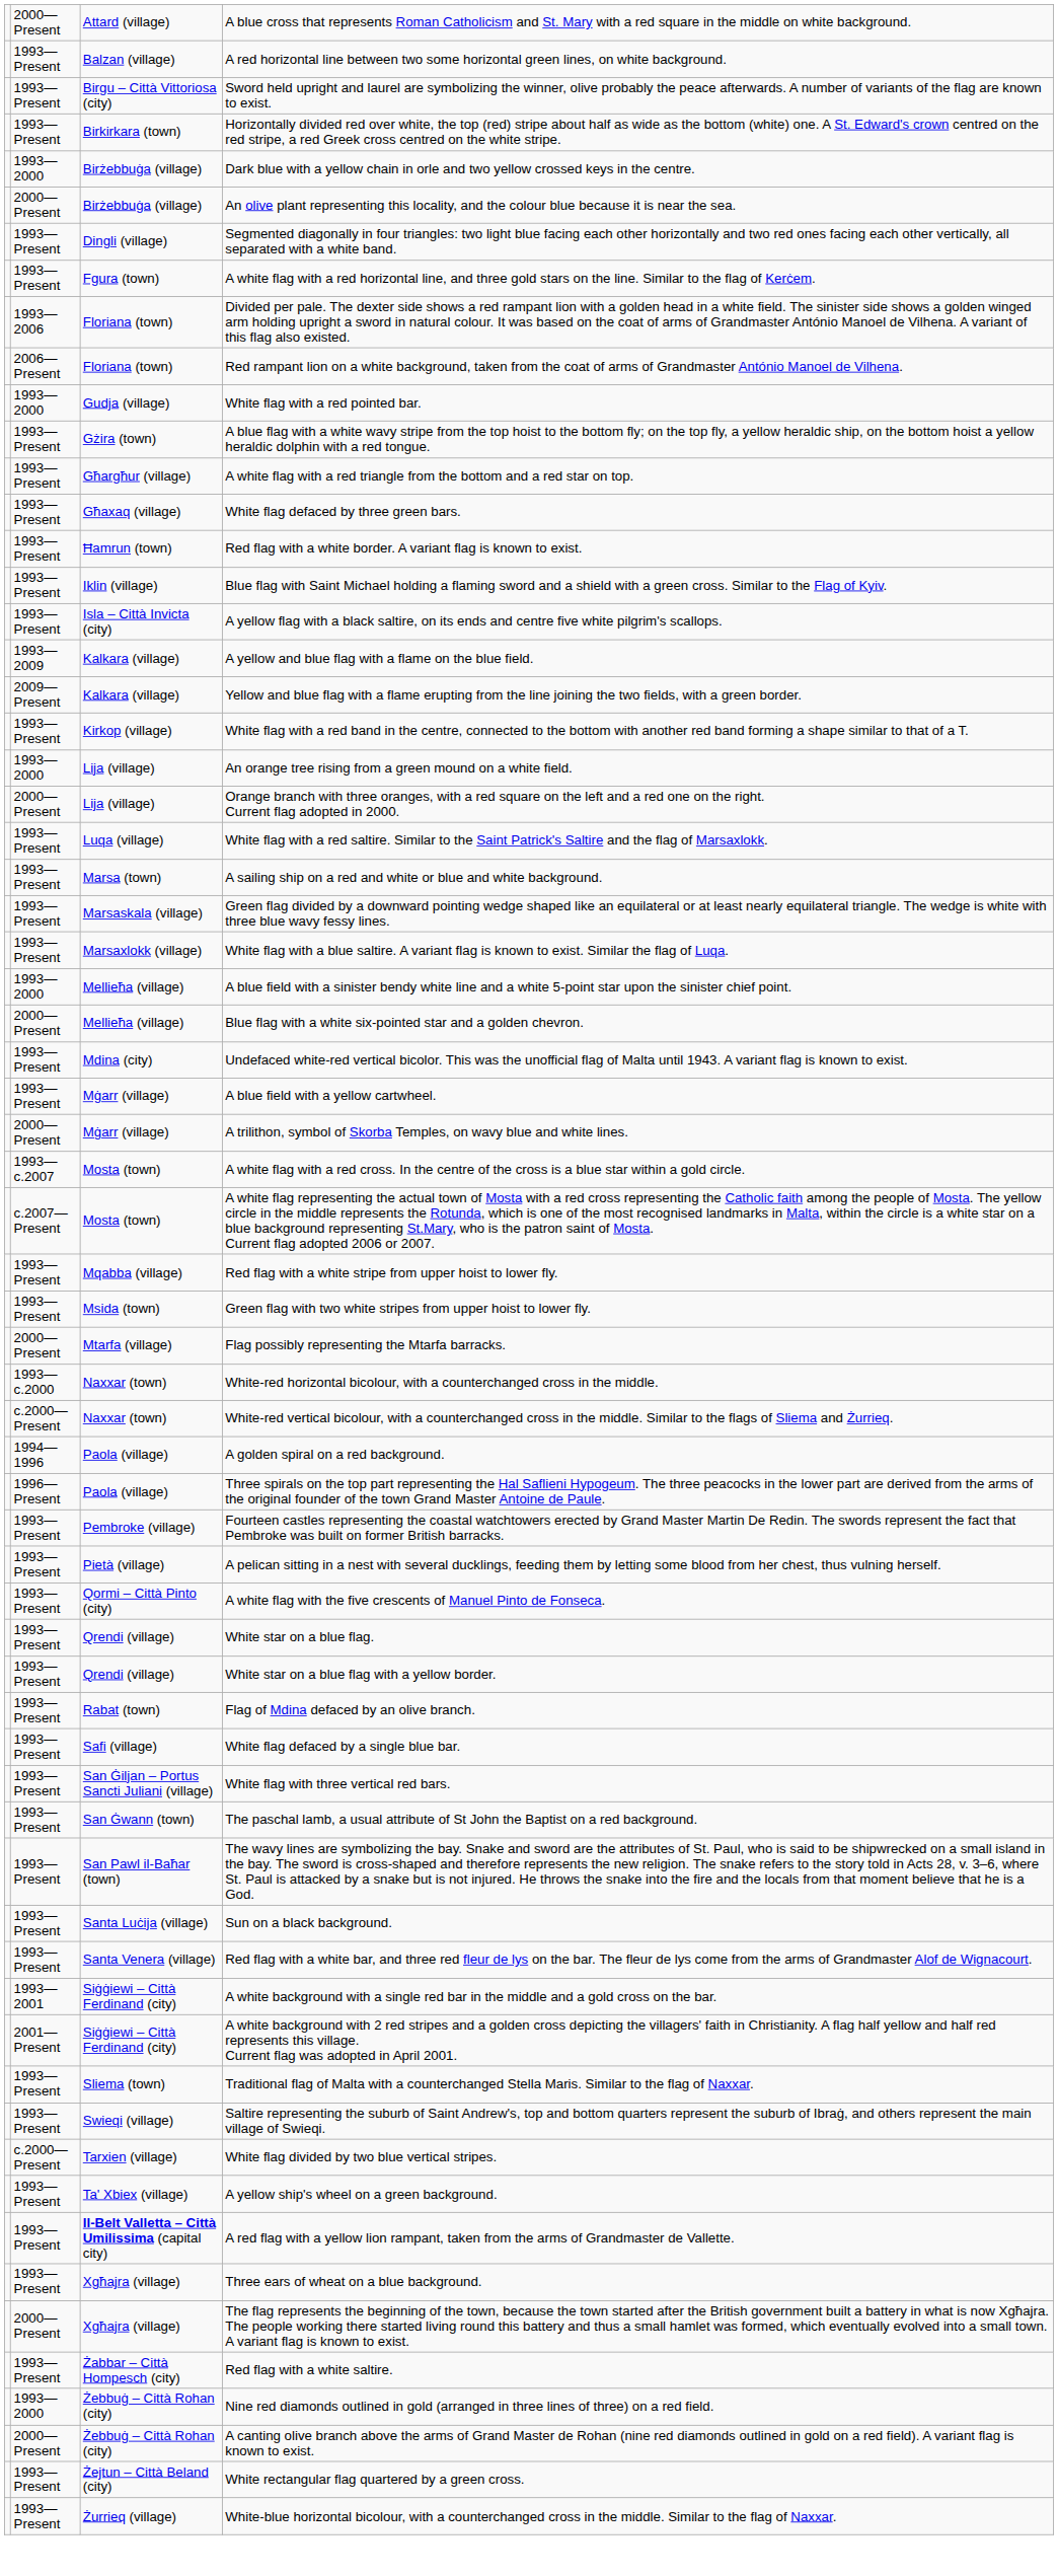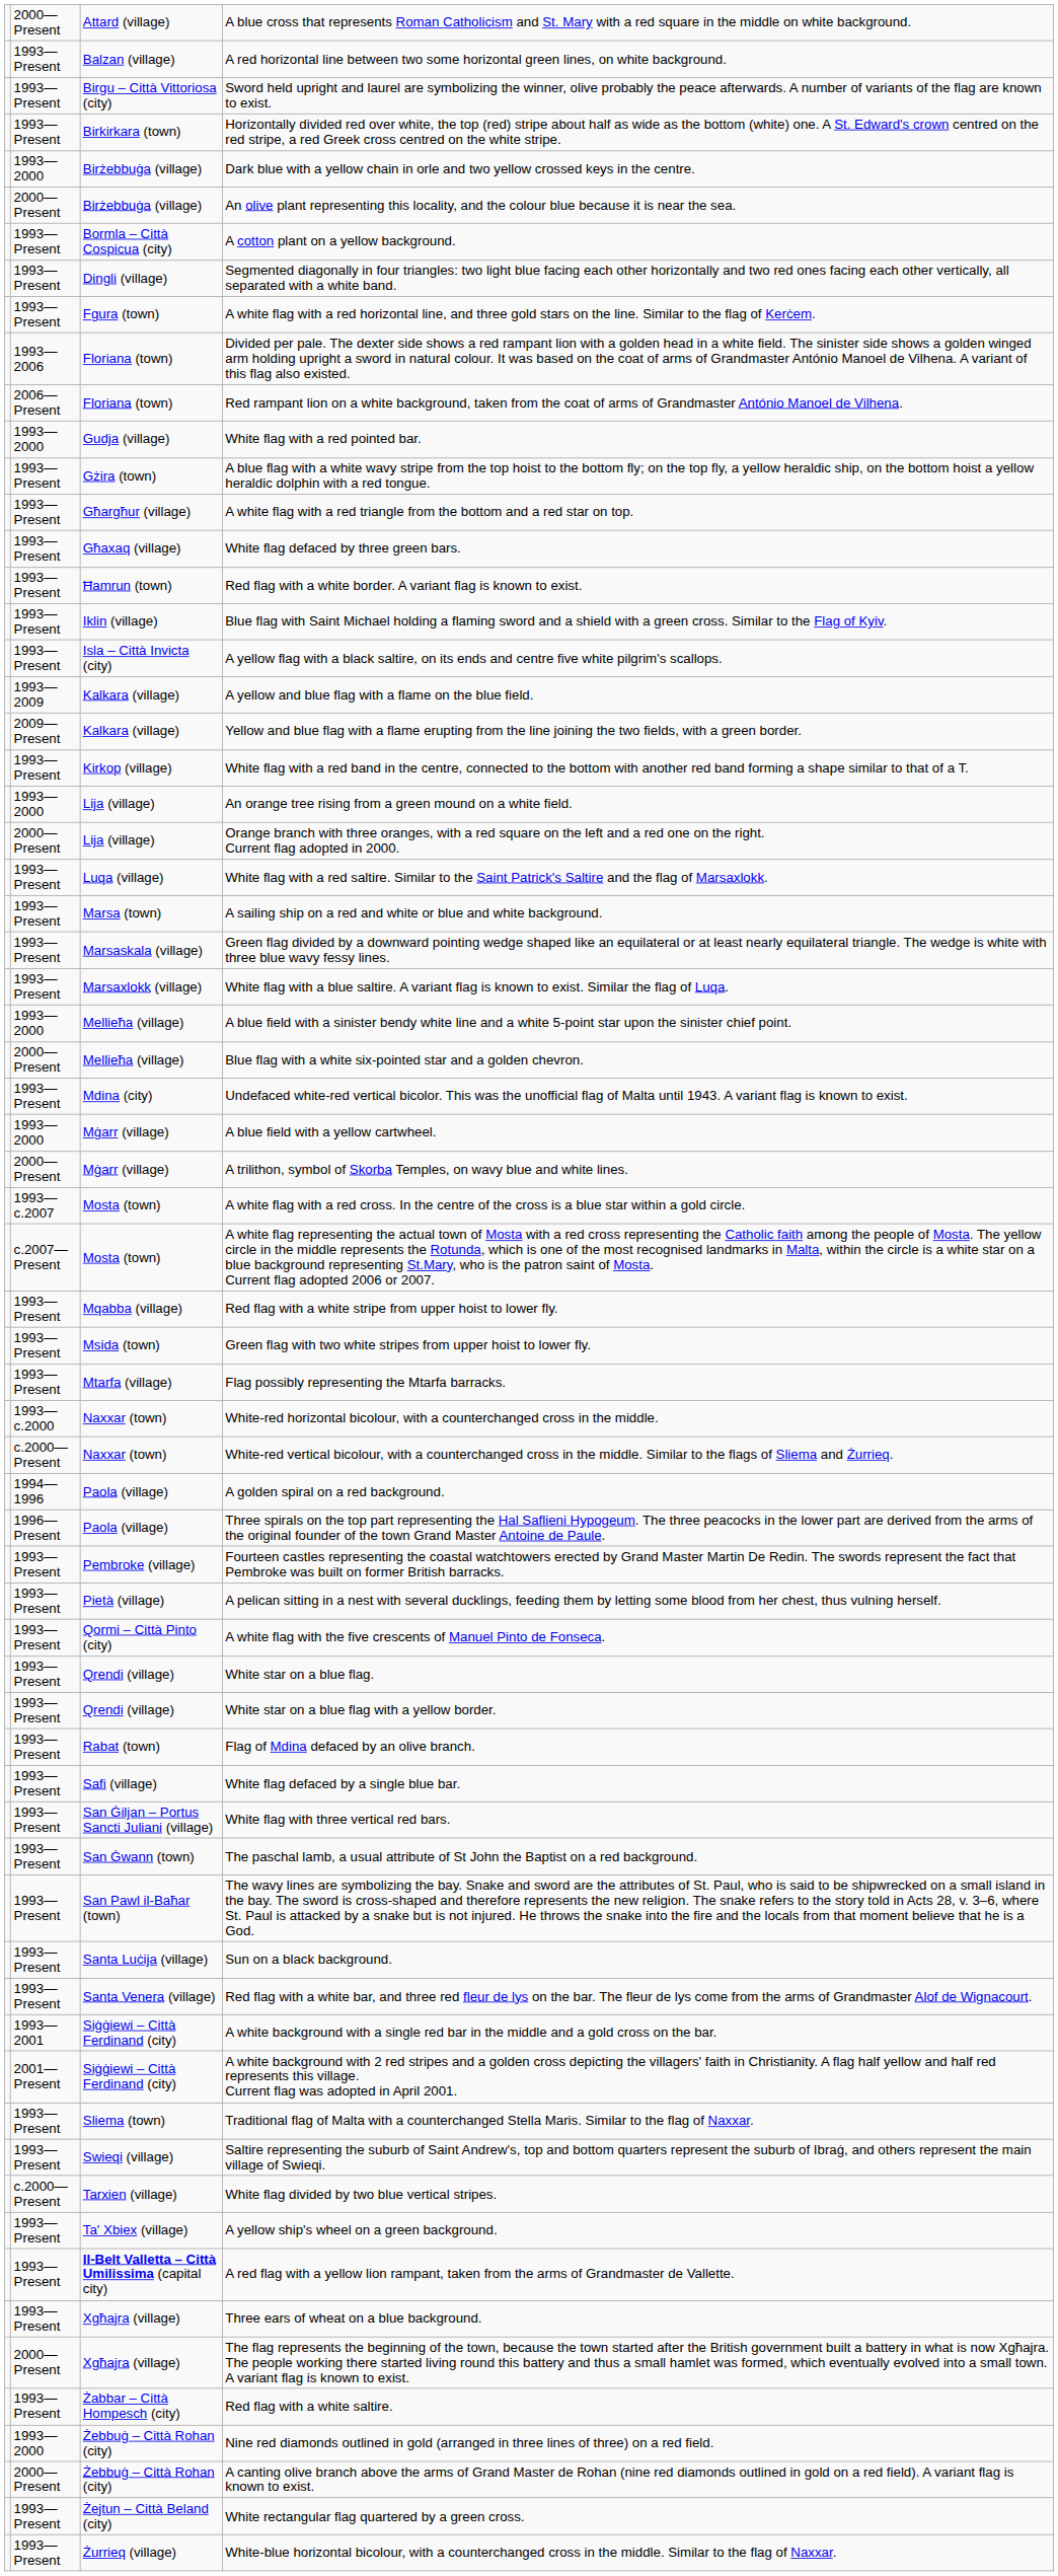 <table class="wikitable">
 <tr>
 <td></td>
 <td>2000—Present</td>
 <td><a href='#'>Attard</a>  (village)</td>
 <td>A blue cross that represents <a href='#'>Roman Catholicism</a> and <a href='#'>St. Mary</a> with a red square in the middle on white background.</td>
 </tr>
 <tr>
 <td></td>
 <td>1993—Present</td>
 <td><a href='#'>Balzan</a> (village)</td>
 <td>A red horizontal line between two some horizontal green lines, on white background.</td>
 </tr>
 <tr>
 <td></td>
 <td>1993—Present</td>
 <td><a href='#'>Birgu – Città Vittoriosa</a> (city)</td>
 <td>Sword held upright and laurel are symbolizing the winner, olive probably the peace afterwards. A number of variants of the flag are known to exist.</td>
 </tr>
 <tr>
 <td></td>
 <td>1993—Present</td>
 <td><a href='#'>Birkirkara</a> (town)</td>
 <td>Horizontally divided red over white, the top (red) stripe about half as wide as the bottom (white) one. A <a href='#'>St. Edward's crown</a> centred on the red stripe, a red Greek cross centred on the white stripe.</td>
 </tr>
 <tr>
 <td></td>
 <td>1993—2000</td>
 <td><a href='#'>Birżebbuġa</a> (village)</td>
 <td>Dark blue with a yellow chain in orle and two yellow crossed keys in the centre.</td>
 </tr>
 <tr>
 <td></td>
 <td>2000—Present</td>
 <td><a href='#'>Birżebbuġa</a> (village)</td>
 <td>An <a href='#'>olive</a> plant representing this locality, and the colour blue because it is near the sea.</td>
+</tr>
+<tr>
+<td></td>
+<td>1993—Present</td>
+<td><a href='#'>Bormla – Città Cospicua</a> (city)</td>
+<td>A <a href='#'>cotton</a> plant on a yellow background.</td>
 </tr>
 <tr>
 <td></td>
 <td>1993—Present</td>
 <td><a href='#'>Dingli</a> (village)</td>
 <td>Segmented diagonally in four triangles: two light blue facing each other horizontally and two red ones facing each other vertically, all separated with a white band.</td>
 </tr>
 <tr>
 <td></td>
 <td>1993—Present</td>
 <td><a href='#'>Fgura</a> (town)</td>
 <td>A white flag with a red horizontal line, and three gold stars on the line. Similar to the flag of <a href='#'>Kerċem</a>.</td>
 </tr>
 <tr>
 <td></td>
 <td>1993—2006</td>
 <td><a href='#'>Floriana</a> (town)</td>
 <td>Divided per pale. The dexter side shows a red rampant lion with a golden head in a white field. The sinister side shows a golden winged arm holding upright a sword in natural colour. It was based on the coat of arms of  Grandmaster António Manoel de Vilhena. A variant of this flag also existed.</td>
 </tr>
 <tr>
 <td></td>
 <td>2006—Present</td>
 <td><a href='#'>Floriana</a> (town)</td>
 <td>Red rampant lion on a white background, taken from the coat of arms of Grandmaster <a href='#'>António Manoel de Vilhena</a>.</td>
 </tr>
 <tr>
 <td></td>
 <td>1993—2000</td>
 <td><a href='#'>Gudja</a> (village)</td>
 <td>White flag with a red pointed bar.</td>
 </tr>
 <tr>
 <td></td>
 <td>1993—Present</td>
 <td><a href='#'>Gżira</a> (town)</td>
 <td>A blue flag with a white wavy stripe from the top hoist to the bottom fly; on the top fly, a yellow heraldic ship, on the bottom hoist a yellow heraldic dolphin with a red tongue.</td>
 </tr>
 <tr>
 <td></td>
 <td>1993—Present</td>
 <td><a href='#'>Għargħur</a> (village)</td>
 <td>A white flag with a red triangle from the bottom and a red star on top.</td>
 </tr>
 <tr>
 <td></td>
 <td>1993—Present</td>
 <td><a href='#'>Għaxaq</a> (village)</td>
 <td>White flag defaced by three green bars.</td>
 </tr>
 <tr>
 <td></td>
 <td>1993—Present</td>
 <td><a href='#'>Ħamrun</a> (town)</td>
 <td>Red flag with a white border. A variant flag is known to exist.</td>
 </tr>
 <tr>
 <td></td>
 <td>1993—Present</td>
 <td><a href='#'>Iklin</a> (village)</td>
 <td>Blue flag with Saint Michael holding a flaming sword and a shield with a green cross. Similar to the <a href='#'>Flag of Kyiv</a>.</td>
 </tr>
 <tr>
 <td></td>
 <td>1993—Present</td>
 <td><a href='#'>Isla – Città Invicta</a> (city)</td>
 <td>A yellow flag with a black saltire, on its ends and centre five white pilgrim's scallops.</td>
 </tr>
 <tr>
 <td></td>
 <td>1993—2009</td>
 <td><a href='#'>Kalkara</a> (village)</td>
 <td>A yellow and blue flag with a flame on the blue field.</td>
 </tr>
 <tr>
 <td></td>
 <td>2009—Present</td>
 <td><a href='#'>Kalkara</a> (village)</td>
 <td>Yellow and blue flag with a flame erupting from the line joining the two fields, with a green border.</td>
 </tr>
 <tr>
 <td></td>
 <td>1993—Present</td>
 <td><a href='#'>Kirkop</a> (village)</td>
 <td>White flag with a red band in the centre, connected to the bottom with another red band forming a shape similar to that of a T.</td>
 </tr>
 <tr>
 <td></td>
 <td>1993—2000</td>
 <td><a href='#'>Lija</a> (village)</td>
 <td>An orange tree rising from a green mound on a white field.</td>
 </tr>
 <tr>
 <td></td>
 <td>2000—Present</td>
 <td><a href='#'>Lija</a> (village)</td>
 <td>Orange branch with three oranges, with a red square on the left and a red one on the right.<br>Current flag adopted in 2000.</td>
 </tr>
 <tr>
 <td></td>
 <td>1993—Present</td>
 <td><a href='#'>Luqa</a> (village)</td>
 <td>White flag with a red saltire. Similar to the <a href='#'>Saint Patrick's Saltire</a> and the flag of <a href='#'>Marsaxlokk</a>.</td>
 </tr>
 <tr>
 <td></td>
 <td>1993—Present</td>
 <td><a href='#'>Marsa</a> (town)</td>
 <td>A sailing ship on a red and white or blue and white background.</td>
 </tr>
 <tr>
 <td></td>
 <td>1993—Present</td>
 <td><a href='#'>Marsaskala</a> (village)</td>
 <td>Green flag divided by a downward pointing wedge shaped like an equilateral or at least nearly equilateral triangle. The wedge is white with three blue wavy fessy lines.</td>
 </tr>
 <tr>
 <td></td>
 <td>1993—Present</td>
 <td><a href='#'>Marsaxlokk</a> (village)</td>
 <td>White flag with a blue saltire. A variant flag is known to exist. Similar the flag of <a href='#'>Luqa</a>.</td>
 </tr>
 <tr>
 <td></td>
 <td>1993—2000</td>
 <td><a href='#'>Mellieħa</a> (village)</td>
 <td>A blue field with a sinister bendy white line and a white 5-point star upon the sinister chief point.</td>
 </tr>
 <tr>
 <td></td>
 <td>2000—Present</td>
 <td><a href='#'>Mellieħa</a> (village)</td>
 <td>Blue flag with a white six-pointed star and a golden chevron.</td>
 </tr>
 <tr>
 <td></td>
 <td>1993—Present</td>
 <td><a href='#'>Mdina</a> (city)</td>
 <td>Undefaced white-red vertical bicolor. This was the unofficial flag of Malta until 1943. A variant flag is known to exist.</td>
 </tr>
 <tr>
 <td></td>
-<td>1993—Present</td>
+<td>1993—2000</td>
 <td><a href='#'>Mġarr</a> (village)</td>
 <td>A blue field with a yellow cartwheel.</td>
 </tr>
 <tr>
 <td></td>
 <td>2000—Present</td>
 <td><a href='#'>Mġarr</a> (village)</td>
 <td>A trilithon, symbol of <a href='#'>Skorba</a> Temples, on wavy blue and white lines.</td>
 </tr>
 <tr>
 <td></td>
 <td>1993—c.2007</td>
 <td><a href='#'>Mosta</a> (town)</td>
 <td>A white flag with a red cross. In the centre of the cross is a blue star within a gold circle.</td>
 </tr>
 <tr>
 <td></td>
 <td>c.2007—Present</td>
 <td><a href='#'>Mosta</a> (town)</td>
 <td>A white flag representing the actual town of <a href='#'>Mosta</a> with a red cross representing the <a href='#'>Catholic faith</a> among the people of <a href='#'>Mosta</a>. The yellow circle in the middle represents the <a href='#'>Rotunda</a>, which is one of the most recognised landmarks in <a href='#'>Malta</a>, within the circle is a white star on a blue background representing <a href='#'>St.Mary</a>, who is the patron saint of <a href='#'>Mosta</a>.<br>Current flag adopted 2006 or 2007.</td>
 </tr>
 <tr>
 <td></td>
 <td>1993—Present</td>
 <td><a href='#'>Mqabba</a> (village)</td>
 <td>Red flag with a white stripe from upper hoist to lower fly.</td>
 </tr>
 <tr>
 <td></td>
 <td>1993—Present</td>
 <td><a href='#'>Msida</a> (town)</td>
 <td>Green flag with two white stripes from upper hoist to lower fly.</td>
 </tr>
 <tr>
 <td></td>
-<td>2000—Present</td>
+<td>1993—Present</td>
 <td><a href='#'>Mtarfa</a> (village)</td>
 <td>Flag possibly representing the Mtarfa barracks.</td>
 </tr>
 <tr>
 <td></td>
 <td>1993—c.2000</td>
 <td><a href='#'>Naxxar</a> (town)</td>
 <td>White-red horizontal bicolour, with a counterchanged cross in the middle.</td>
 </tr>
 <tr>
 <td></td>
 <td>c.2000—Present</td>
 <td><a href='#'>Naxxar</a> (town)</td>
 <td>White-red vertical bicolour, with a counterchanged cross in the middle. Similar to the flags of <a href='#'>Sliema</a> and <a href='#'>Żurrieq</a>.</td>
 </tr>
 <tr>
 <td></td>
 <td>1994—1996</td>
 <td><a href='#'>Paola</a> (village)</td>
 <td>A golden spiral on a red background.</td>
 </tr>
 <tr>
 <td></td>
 <td>1996—Present</td>
 <td><a href='#'>Paola</a> (village)</td>
 <td>Three spirals on the top part representing the <a href='#'>Hal Saflieni Hypogeum</a>. The three peacocks in the lower part are derived from the arms of the original founder of the town Grand Master <a href='#'>Antoine de Paule</a>.</td>
 </tr>
 <tr>
 <td></td>
 <td>1993—Present</td>
 <td><a href='#'>Pembroke</a> (village)</td>
 <td>Fourteen castles representing the coastal watchtowers erected by Grand Master Martin De Redin. The swords represent the fact that Pembroke was built on former British barracks.</td>
 </tr>
 <tr>
 <td></td>
 <td>1993—Present</td>
 <td><a href='#'>Pietà</a> (village)</td>
 <td>A pelican sitting in a nest with several ducklings, feeding them by letting some blood from her chest, thus vulning herself.</td>
 </tr>
 <tr>
 <td></td>
 <td>1993—Present</td>
 <td><a href='#'>Qormi – Città Pinto</a> (city)</td>
 <td>A white flag with the five crescents of <a href='#'>Manuel Pinto de Fonseca</a>.</td>
 </tr>
 <tr>
 <td></td>
 <td>1993—Present</td>
 <td><a href='#'>Qrendi</a> (village)</td>
 <td>White star on a blue flag.</td>
 </tr>
 <tr>
 <td></td>
 <td>1993—Present</td>
 <td><a href='#'>Qrendi</a> (village)</td>
 <td>White star on a blue flag with a yellow border.</td>
 </tr>
 <tr>
 <td></td>
 <td>1993—Present</td>
 <td><a href='#'>Rabat</a> (town)</td>
 <td>Flag of <a href='#'>Mdina</a> defaced by an olive branch.</td>
 </tr>
 <tr>
 <td></td>
 <td>1993—Present</td>
 <td><a href='#'>Safi</a> (village)</td>
 <td>White flag defaced by a single blue bar.</td>
 </tr>
 <tr>
 <td></td>
 <td>1993—Present</td>
 <td><a href='#'>San Ġiljan – Portus Sancti Juliani</a> (village)</td>
 <td>White flag with three vertical red bars.</td>
 </tr>
 <tr>
 <td></td>
 <td>1993—Present</td>
 <td><a href='#'>San Ġwann</a> (town)</td>
 <td>The paschal lamb, a usual attribute of St John the Baptist on a red background.</td>
 </tr>
 <tr>
 <td></td>
 <td>1993—Present</td>
 <td><a href='#'>San Pawl il-Baħar</a> (town)</td>
 <td>The wavy lines are symbolizing the bay. Snake and sword are the attributes of St. Paul, who is said to be shipwrecked on a small island in the bay. The sword is cross-shaped and therefore represents the new religion. The snake refers to the story told in Acts 28, v. 3–6, where St. Paul is attacked by a snake but is not injured. He throws the snake into the fire and the locals from that moment believe that he is a God.</td>
 </tr>
 <tr>
 <td></td>
 <td>1993—Present</td>
 <td><a href='#'>Santa Luċija</a> (village)</td>
 <td>Sun on a black background.</td>
 </tr>
 <tr>
 <td></td>
 <td>1993—Present</td>
 <td><a href='#'>Santa Venera</a> (village)</td>
 <td>Red flag with a white bar, and three red <a href='#'>fleur de lys</a> on the bar. The fleur de lys come from the arms of Grandmaster <a href='#'>Alof de Wignacourt</a>.</td>
 </tr>
 <tr>
 <td></td>
 <td>1993—2001</td>
 <td><a href='#'>Siġġiewi – Città Ferdinand</a> (city)</td>
 <td>A white background with a single red bar in the middle and a gold cross on the bar.</td>
 </tr>
 <tr>
 <td></td>
 <td>2001—Present</td>
 <td><a href='#'>Siġġiewi – Città Ferdinand</a> (city)</td>
 <td>A white background with 2 red stripes and a golden cross depicting the villagers' faith in Christianity. A flag half yellow and half red represents this village.<br>Current flag was adopted in April 2001.</td>
 </tr>
 <tr>
 <td></td>
 <td>1993—Present</td>
 <td><a href='#'>Sliema</a> (town)</td>
 <td>Traditional flag of Malta with a counterchanged Stella Maris. Similar to the flag of <a href='#'>Naxxar</a>.</td>
 </tr>
 <tr>
 <td></td>
 <td>1993—Present</td>
 <td><a href='#'>Swieqi</a> (village)</td>
 <td>Saltire representing the suburb of Saint Andrew's, top and bottom quarters represent the suburb of Ibraġ, and others represent the main village of Swieqi.</td>
 </tr>
 <tr>
 <td></td>
 <td>c.2000—Present</td>
 <td><a href='#'>Tarxien</a> (village)</td>
 <td>White flag divided by two blue vertical stripes.</td>
 </tr>
 <tr>
 <td></td>
 <td>1993—Present</td>
 <td><a href='#'>Ta' Xbiex</a> (village)</td>
 <td>A yellow ship's wheel on a green background.</td>
 </tr>
 <tr>
 <td></td>
 <td>1993—Present</td>
 <td><strong><a href='#'>Il-Belt Valletta – Città Umilissima</a></strong> (capital city)</td>
 <td>A red flag with a yellow lion rampant, taken from the arms of Grandmaster de Vallette.</td>
 </tr>
 <tr>
 <td></td>
 <td>1993—Present</td>
 <td><a href='#'>Xgħajra</a> (village)</td>
 <td>Three ears of wheat on a blue background.</td>
 </tr>
 <tr>
 <td></td>
 <td>2000—Present</td>
 <td><a href='#'>Xgħajra</a> (village)</td>
 <td>The flag represents the beginning of the town, because the town started after the British government built a battery in what is now Xgħajra. The people working there started living round this battery and thus a small hamlet was formed, which eventually evolved into a small town. A variant flag is known to exist.</td>
 </tr>
 <tr>
 <td></td>
 <td>1993—Present</td>
 <td><a href='#'>Żabbar – Città Hompesch</a> (city)</td>
 <td>Red flag with a white saltire.</td>
 </tr>
 <tr>
 <td></td>
 <td>1993—2000</td>
 <td><a href='#'>Żebbuġ – Città Rohan</a> (city)</td>
 <td>Nine red diamonds outlined in gold (arranged in three lines of three) on a red field.</td>
 </tr>
 <tr>
 <td></td>
 <td>2000—Present</td>
 <td><a href='#'>Żebbuġ – Città Rohan</a> (city)</td>
 <td>A canting olive branch above the arms of Grand Master de Rohan (nine red diamonds outlined in gold on a red field). A variant flag is known to exist.</td>
 </tr>
 <tr>
 <td></td>
 <td>1993—Present</td>
 <td><a href='#'>Żejtun – Città Beland</a> (city)</td>
 <td>White rectangular flag quartered by a green cross.</td>
 </tr>
 <tr>
 <td></td>
 <td>1993—Present</td>
 <td><a href='#'>Żurrieq</a> (village)</td>
 <td>White-blue horizontal bicolour, with a counterchanged cross in the middle. Similar to the flag of <a href='#'>Naxxar</a>.</td>
 </tr>
 </table>
